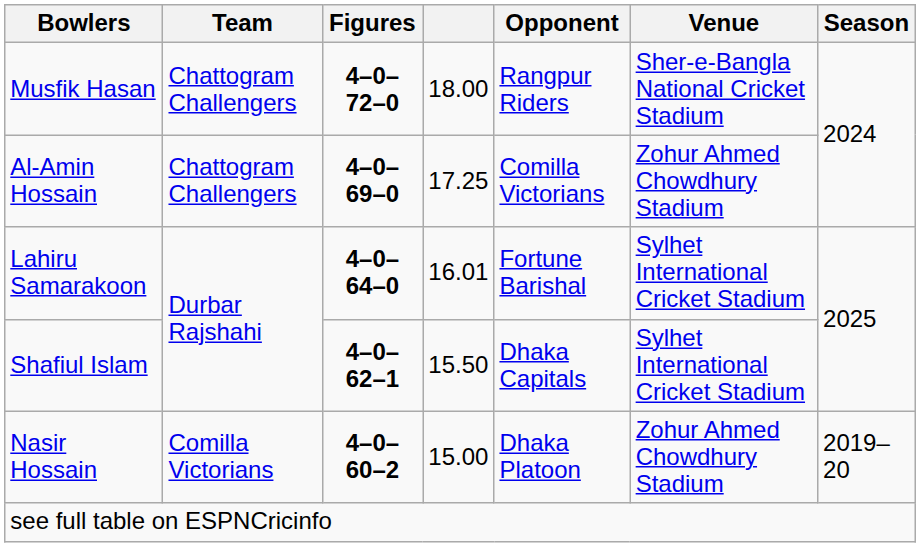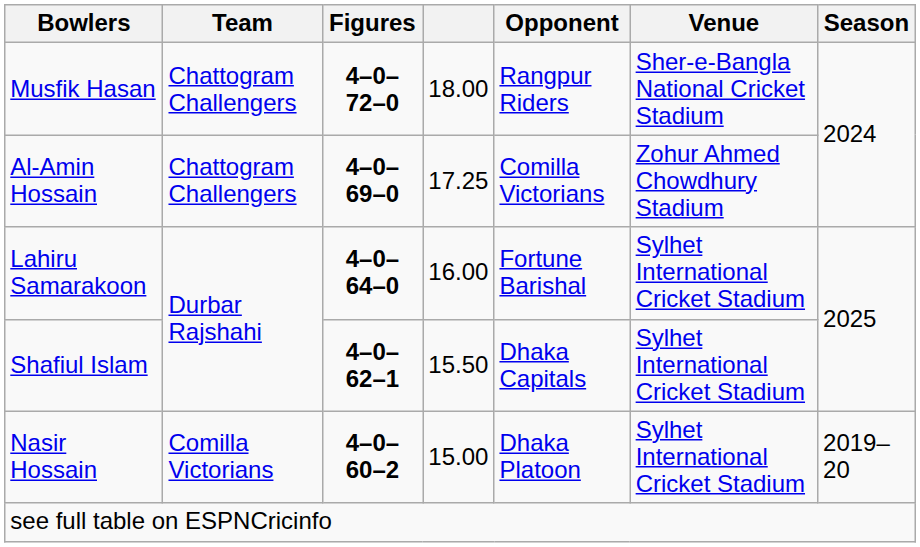 <table class="wikitable">
 <tr>
 <th>Bowlers</th>
 <th>Team</th>
 <th>Figures </th>
 <th></th>
 <th>Opponent</th>
 <th>Venue</th>
 <th>Season</th>
 </tr>
 <tr>
 <td><a href='#'>Musfik Hasan</a></td>
 <td><a href='#'>Chattogram Challengers</a></td>
 <td align="center"><strong>4–0–72–0</strong></td>
 <td>18.00</td>
 <td><a href='#'>Rangpur Riders</a></td>
 <td><a href='#'>Sher-e-Bangla National Cricket Stadium</a></td>
 <td rowspan="2">2024</td>
 </tr>
 <tr>
 <td><a href='#'>Al-Amin Hossain</a></td>
 <td><a href='#'>Chattogram Challengers</a></td>
 <td align="center"><strong>4–0–69–0</strong></td>
 <td>17.25</td>
 <td><a href='#'>Comilla Victorians</a></td>
 <td><a href='#'>Zohur Ahmed Chowdhury Stadium</a></td>
 </tr>
 <tr>
 <td><a href='#'>Lahiru Samarakoon</a></td>
 <td rowspan="2"><a href='#'>Durbar Rajshahi</a></td>
 <td align="center"><strong>4–0–64–0</strong></td>
-<td>16.01</td>
+<td>16.00</td>
 <td><a href='#'>Fortune Barishal</a></td>
 <td><a href='#'>Sylhet International Cricket Stadium</a></td>
 <td rowspan="2">2025</td>
 </tr>
 <tr>
 <td><a href='#'>Shafiul Islam</a></td>
 <td align="center"><strong>4–0–62–1</strong></td>
 <td>15.50</td>
 <td><a href='#'>Dhaka Capitals</a></td>
 <td><a href='#'>Sylhet International Cricket Stadium</a></td>
 </tr>
 <tr>
 <td><a href='#'>Nasir Hossain</a></td>
 <td><a href='#'>Comilla Victorians</a></td>
 <td align="center"><strong>4–0–60–2</strong></td>
 <td>15.00</td>
 <td><a href='#'>Dhaka Platoon</a></td>
-<td><a href='#'>Zohur Ahmed Chowdhury Stadium</a></td>
+<td><a href='#'>Sylhet International Cricket Stadium</a></td>
 <td>2019–20</td>
 </tr>
 <tr>
 <td colspan=7>see full table on ESPNCricinfo</td>
 </tr>
 </table>
